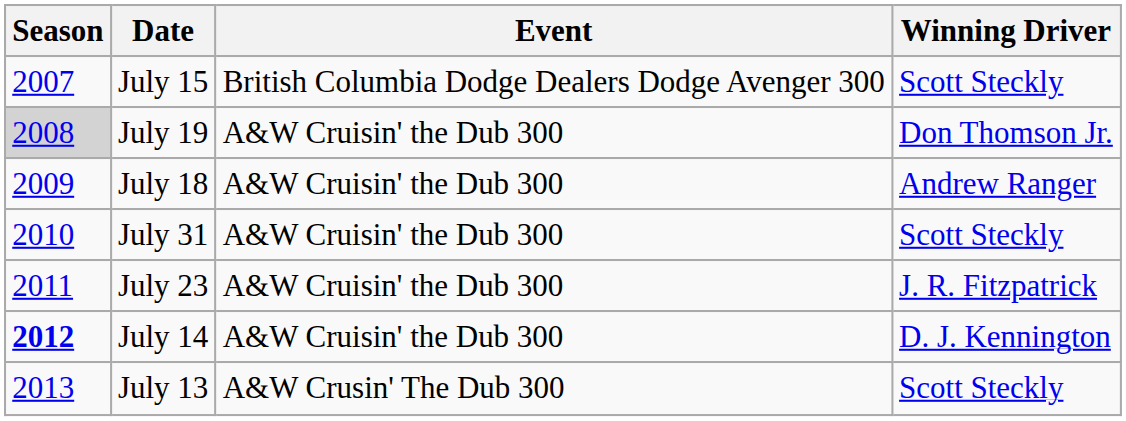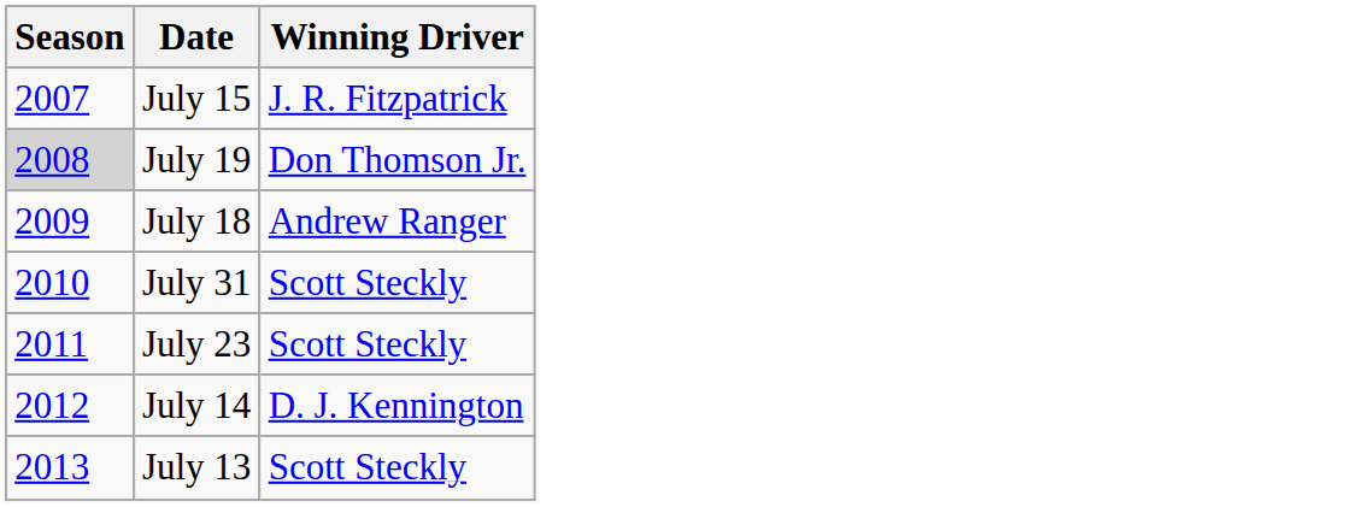 <table class="wikitable" style="font-size: 95%;">
 <tr>
 <th>Season</th>
 <th>Date</th>
-<th>Event</th>
 <th>Winning Driver</th>
 </tr>
 <tr>
 <td><a href='#'>2007</a></td>
 <td>July 15</td>
-<td>British Columbia Dodge Dealers Dodge Avenger 300</td>
-<td><a href='#'>Scott Steckly</a></td>
+<td><a href='#'>J. R. Fitzpatrick</a></td>
 </tr>
 <tr>
 <td style="background: lightgrey;"><a href='#'>2008</a></td>
 <td>July 19</td>
-<td>A&W Cruisin' the Dub 300</td>
 <td><a href='#'>Don Thomson Jr.</a></td>
 </tr>
 <tr>
 <td><a href='#'>2009</a></td>
 <td>July 18</td>
-<td>A&W Cruisin' the Dub 300</td>
 <td><a href='#'>Andrew Ranger</a></td>
 </tr>
 <tr>
 <td><a href='#'>2010</a></td>
 <td>July 31</td>
-<td>A&W Cruisin' the Dub 300</td>
 <td><a href='#'>Scott Steckly</a></td>
 </tr>
 <tr>
 <td><a href='#'>2011</a></td>
 <td>July 23</td>
-<td>A&W Cruisin' the Dub 300</td>
-<td><a href='#'>J. R. Fitzpatrick</a></td>
+<td><a href='#'>Scott Steckly</a></td>
 </tr>
 <tr>
-<td><strong><a href='#'>2012</a></strong></td>
+<td><a href='#'>2012</a></td>
 <td>July 14</td>
-<td>A&W Cruisin' the Dub 300</td>
 <td><a href='#'>D. J. Kennington</a></td>
 </tr>
 <tr>
 <td><a href='#'>2013</a></td>
 <td>July 13</td>
-<td>A&W Crusin' The Dub 300</td>
 <td><a href='#'>Scott Steckly</a></td>
 </tr>
 </table>
